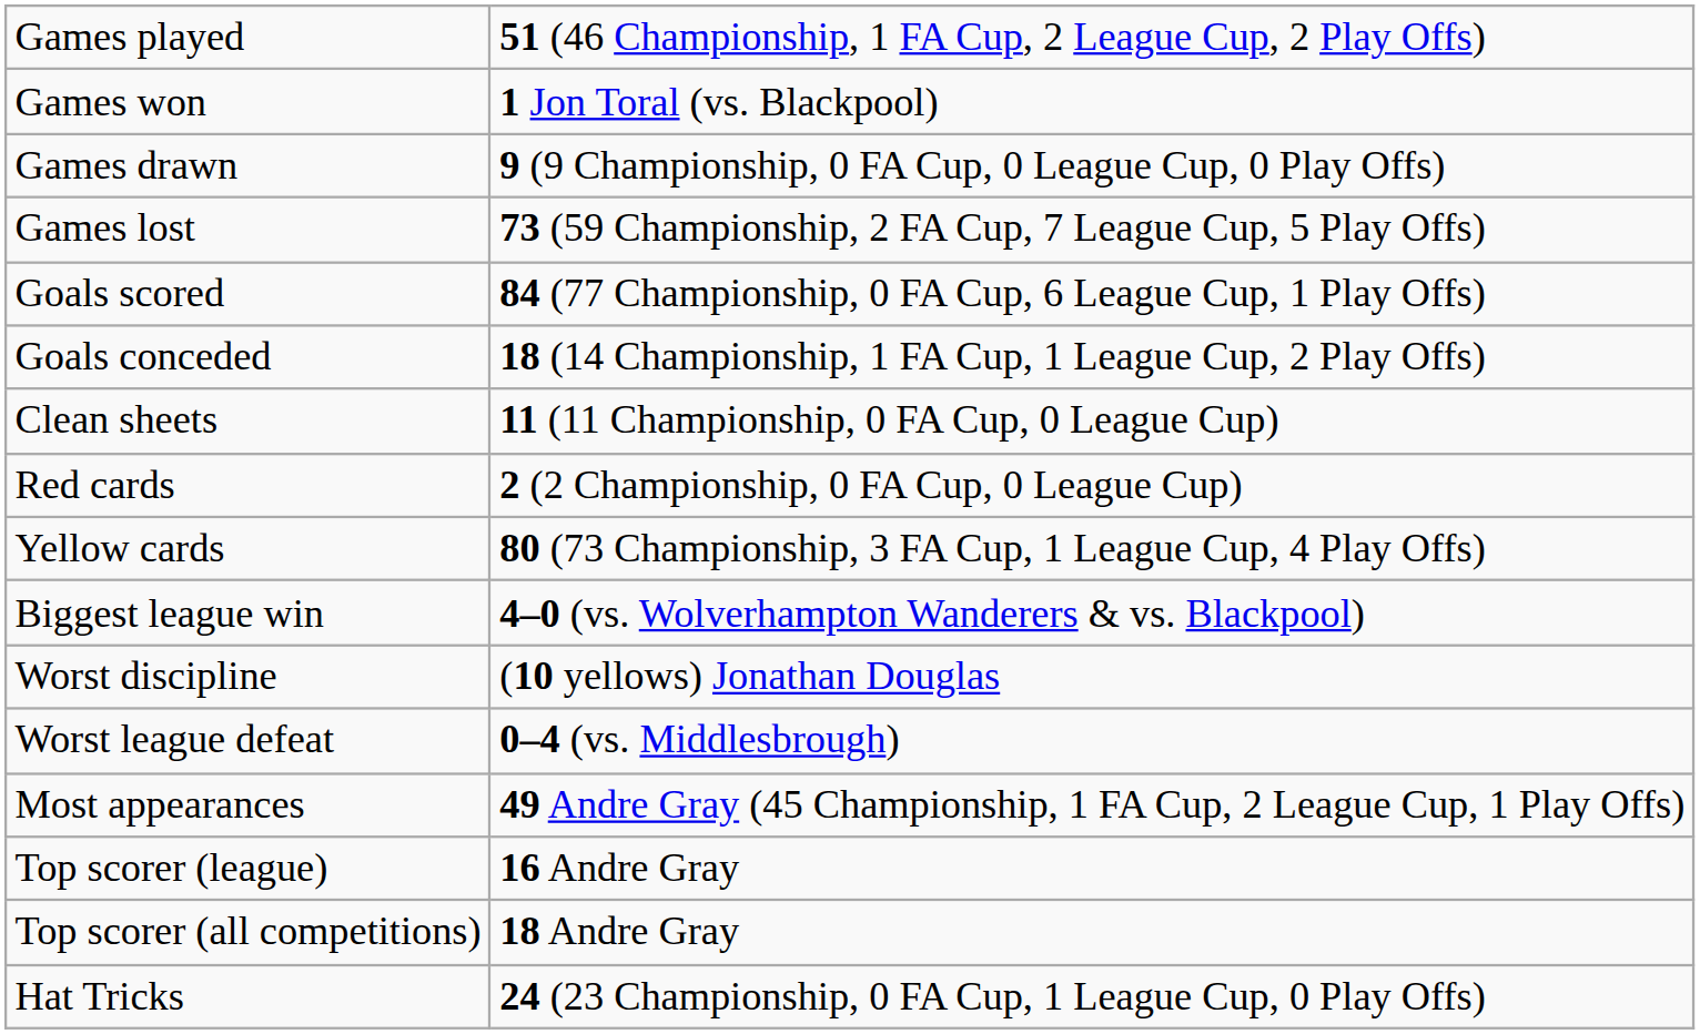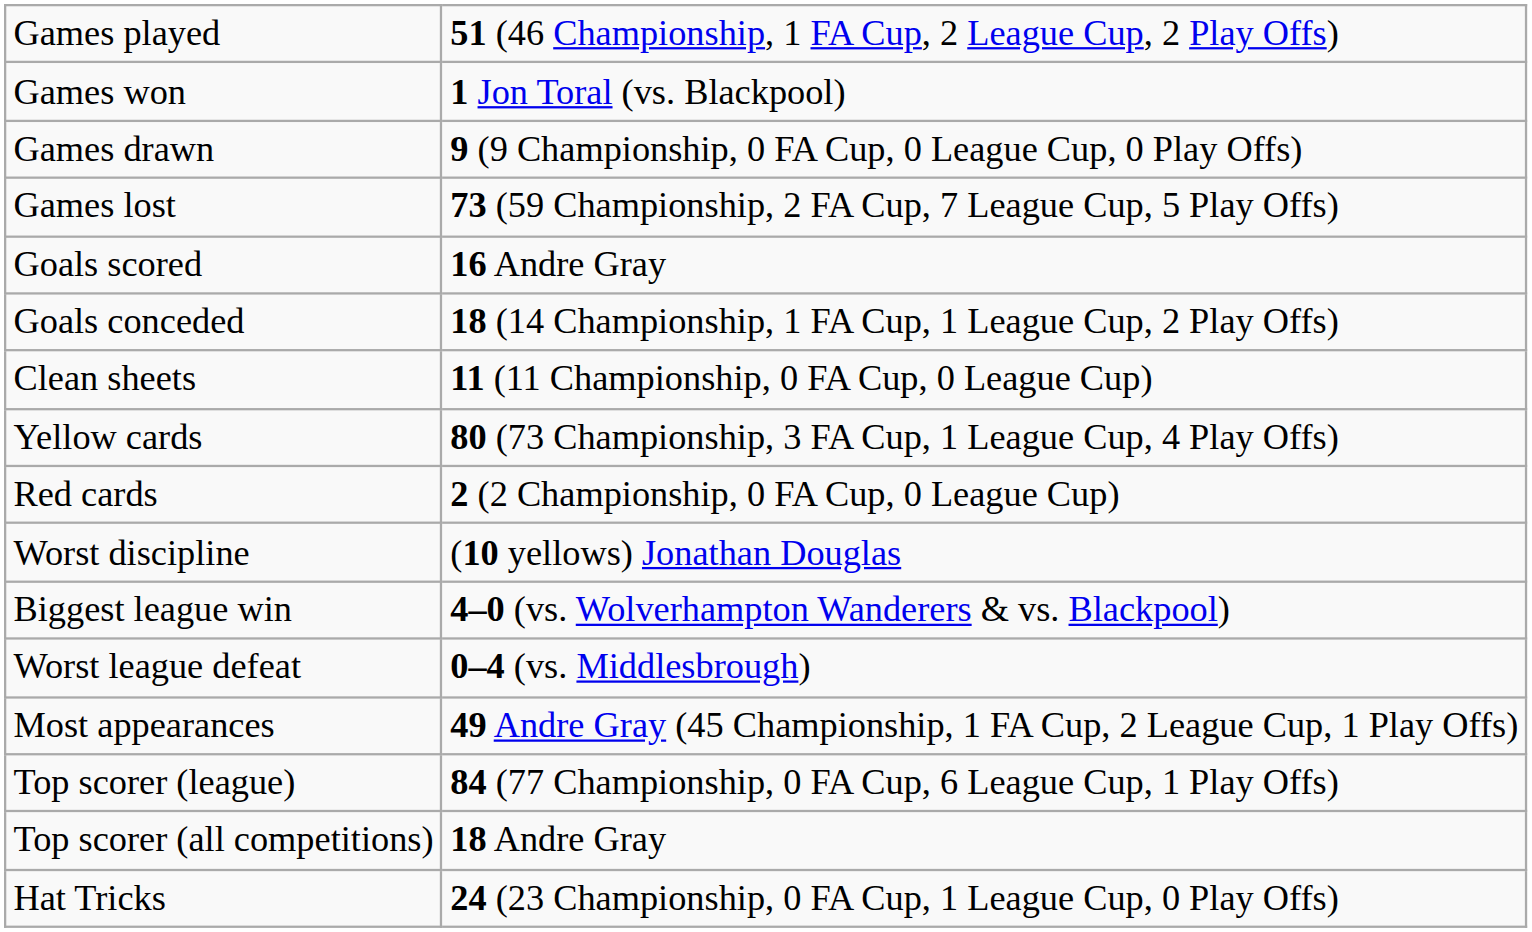 <table class="wikitable">
 <tr>
 <td>Games played</td>
 <td><strong>51</strong> (46 <a href='#'>Championship</a>, 1 <a href='#'>FA Cup</a>, 2 <a href='#'>League Cup</a>, 2 <a href='#'>Play Offs</a>)</td>
 </tr>
 <tr>
 <td>Games won</td>
 <td><strong>1</strong> <a href='#'>Jon Toral</a> (vs. Blackpool)</td>
 </tr>
 <tr>
 <td>Games drawn</td>
 <td><strong>9</strong> (9 Championship, 0 FA Cup, 0 League Cup, 0 Play Offs)</td>
 </tr>
 <tr>
 <td>Games lost</td>
 <td><strong>73</strong> (59 Championship, 2 FA Cup, 7 League Cup, 5 Play Offs)</td>
 </tr>
 <tr>
 <td>Goals scored</td>
-<td><strong>84</strong> (77 Championship, 0 FA Cup, 6 League Cup, 1 Play Offs)</td>
+<td><strong>16</strong> Andre Gray</td>
 </tr>
 <tr>
 <td>Goals conceded</td>
 <td><strong>18</strong> (14 Championship, 1 FA Cup, 1 League Cup, 2 Play Offs)</td>
 </tr>
 <tr>
 <td>Clean sheets</td>
 <td><strong>11</strong> (11 Championship, 0 FA Cup, 0 League Cup)</td>
 </tr>
 <tr>
+<td>Yellow cards</td>
+<td><strong>80</strong> (73 Championship, 3 FA Cup, 1 League Cup, 4 Play Offs)</td>
+</tr>
+<tr>
 <td>Red cards</td>
 <td><strong>2</strong> (2 Championship, 0 FA Cup, 0 League Cup)</td>
 </tr>
 <tr>
-<td>Yellow cards</td>
-<td><strong>80</strong> (73 Championship, 3 FA Cup, 1 League Cup, 4 Play Offs)</td>
+<td>Worst discipline</td>
+<td>(<strong>10</strong> yellows) <a href='#'>Jonathan Douglas</a></td>
 </tr>
 <tr>
 <td>Biggest league win</td>
 <td><strong>4–0</strong> (vs. <a href='#'>Wolverhampton Wanderers</a> & vs. <a href='#'>Blackpool</a>)</td>
-</tr>
-<tr>
-<td>Worst discipline</td>
-<td>(<strong>10</strong> yellows) <a href='#'>Jonathan Douglas</a></td>
 </tr>
 <tr>
 <td>Worst league defeat</td>
 <td><strong>0–4</strong> (vs. <a href='#'>Middlesbrough</a>)</td>
 </tr>
 <tr>
 <td>Most appearances</td>
 <td><strong>49</strong> <a href='#'>Andre Gray</a> (45 Championship, 1 FA Cup, 2 League Cup, 1 Play Offs)</td>
 </tr>
 <tr>
 <td>Top scorer (league)</td>
-<td><strong>16</strong> Andre Gray</td>
+<td><strong>84</strong> (77 Championship, 0 FA Cup, 6 League Cup, 1 Play Offs)</td>
 </tr>
 <tr>
 <td>Top scorer (all competitions)</td>
 <td><strong>18</strong> Andre Gray</td>
 </tr>
 <tr>
 <td>Hat Tricks</td>
 <td><strong>24</strong> (23 Championship, 0 FA Cup, 1 League Cup, 0 Play Offs)</td>
 </tr>
 </table>
